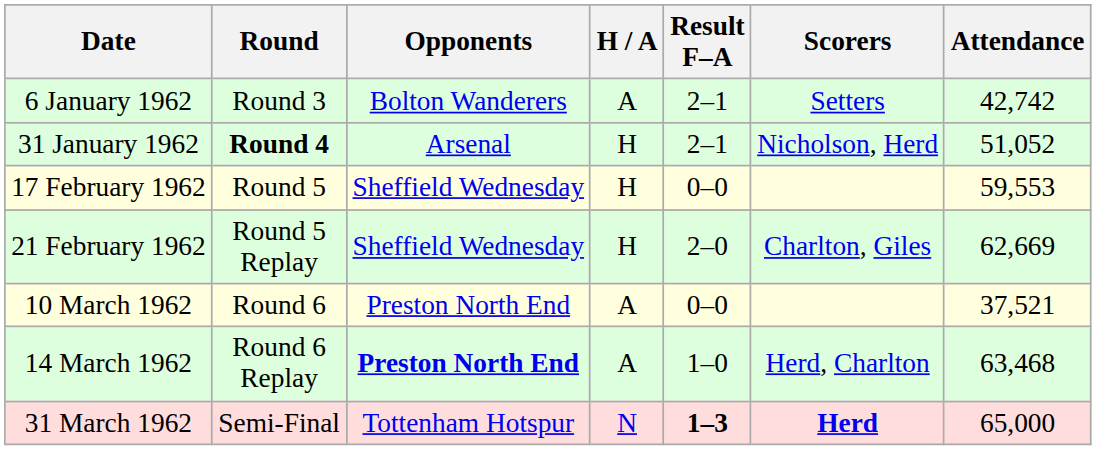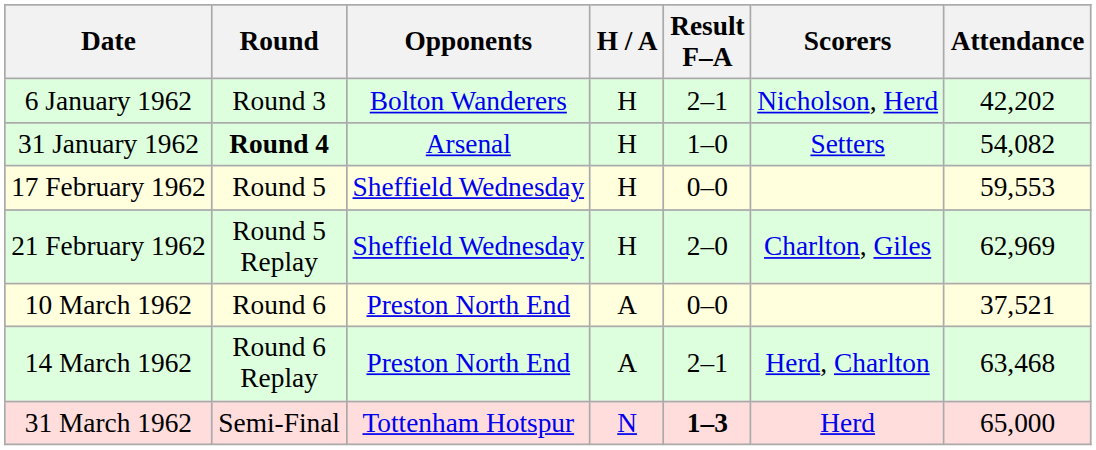 <table class="wikitable" style="text-align:center">
 <tr>
 <th>Date</th>
 <th>Round</th>
 <th>Opponents</th>
 <th>H / A</th>
 <th>Result<br>F–A</th>
 <th>Scorers</th>
 <th>Attendance</th>
 </tr>
 <tr bgcolor="#ddffdd">
 <td>6 January 1962</td>
 <td>Round 3</td>
 <td><a href='#'>Bolton Wanderers</a></td>
-<td>A</td>
+<td>H</td>
 <td>2–1</td>
-<td><a href='#'>Setters</a></td>
-<td>42,742</td>
+<td><a href='#'>Nicholson</a>, <a href='#'>Herd</a></td>
+<td>42,202</td>
 </tr>
 <tr bgcolor="#ddffdd">
 <td>31 January 1962</td>
 <td><strong>Round 4</strong></td>
 <td><a href='#'>Arsenal</a></td>
 <td>H</td>
-<td>2–1</td>
-<td><a href='#'>Nicholson</a>, <a href='#'>Herd</a></td>
-<td>51,052</td>
+<td>1–0</td>
+<td><a href='#'>Setters</a></td>
+<td>54,082</td>
 </tr>
 <tr bgcolor="#ffffdd">
 <td>17 February 1962</td>
 <td>Round 5</td>
 <td><a href='#'>Sheffield Wednesday</a></td>
 <td>H</td>
 <td>0–0</td>
 <td></td>
 <td>59,553</td>
 </tr>
 <tr bgcolor="#ddffdd">
 <td>21 February 1962</td>
 <td>Round 5<br>Replay</td>
 <td><a href='#'>Sheffield Wednesday</a></td>
 <td>H</td>
 <td>2–0</td>
 <td><a href='#'>Charlton</a>, <a href='#'>Giles</a></td>
-<td>62,669</td>
+<td>62,969</td>
 </tr>
 <tr bgcolor="#ffffdd">
 <td>10 March 1962</td>
 <td>Round 6</td>
 <td><a href='#'>Preston North End</a></td>
 <td>A</td>
 <td>0–0</td>
 <td></td>
 <td>37,521</td>
 </tr>
 <tr bgcolor="#ddffdd">
 <td>14 March 1962</td>
 <td>Round 6<br>Replay</td>
-<td><strong><a href='#'>Preston North End</a></strong></td>
+<td><a href='#'>Preston North End</a></td>
 <td>A</td>
-<td>1–0</td>
+<td>2–1</td>
 <td><a href='#'>Herd</a>, <a href='#'>Charlton</a></td>
 <td>63,468</td>
 </tr>
 <tr bgcolor="#ffdddd">
 <td>31 March 1962</td>
 <td>Semi-Final</td>
 <td><a href='#'>Tottenham Hotspur</a></td>
 <td><a href='#'>N</a></td>
 <td><strong>1–3</strong></td>
-<td><strong><a href='#'>Herd</a></strong></td>
+<td><a href='#'>Herd</a></td>
 <td>65,000</td>
 </tr>
 </table>
